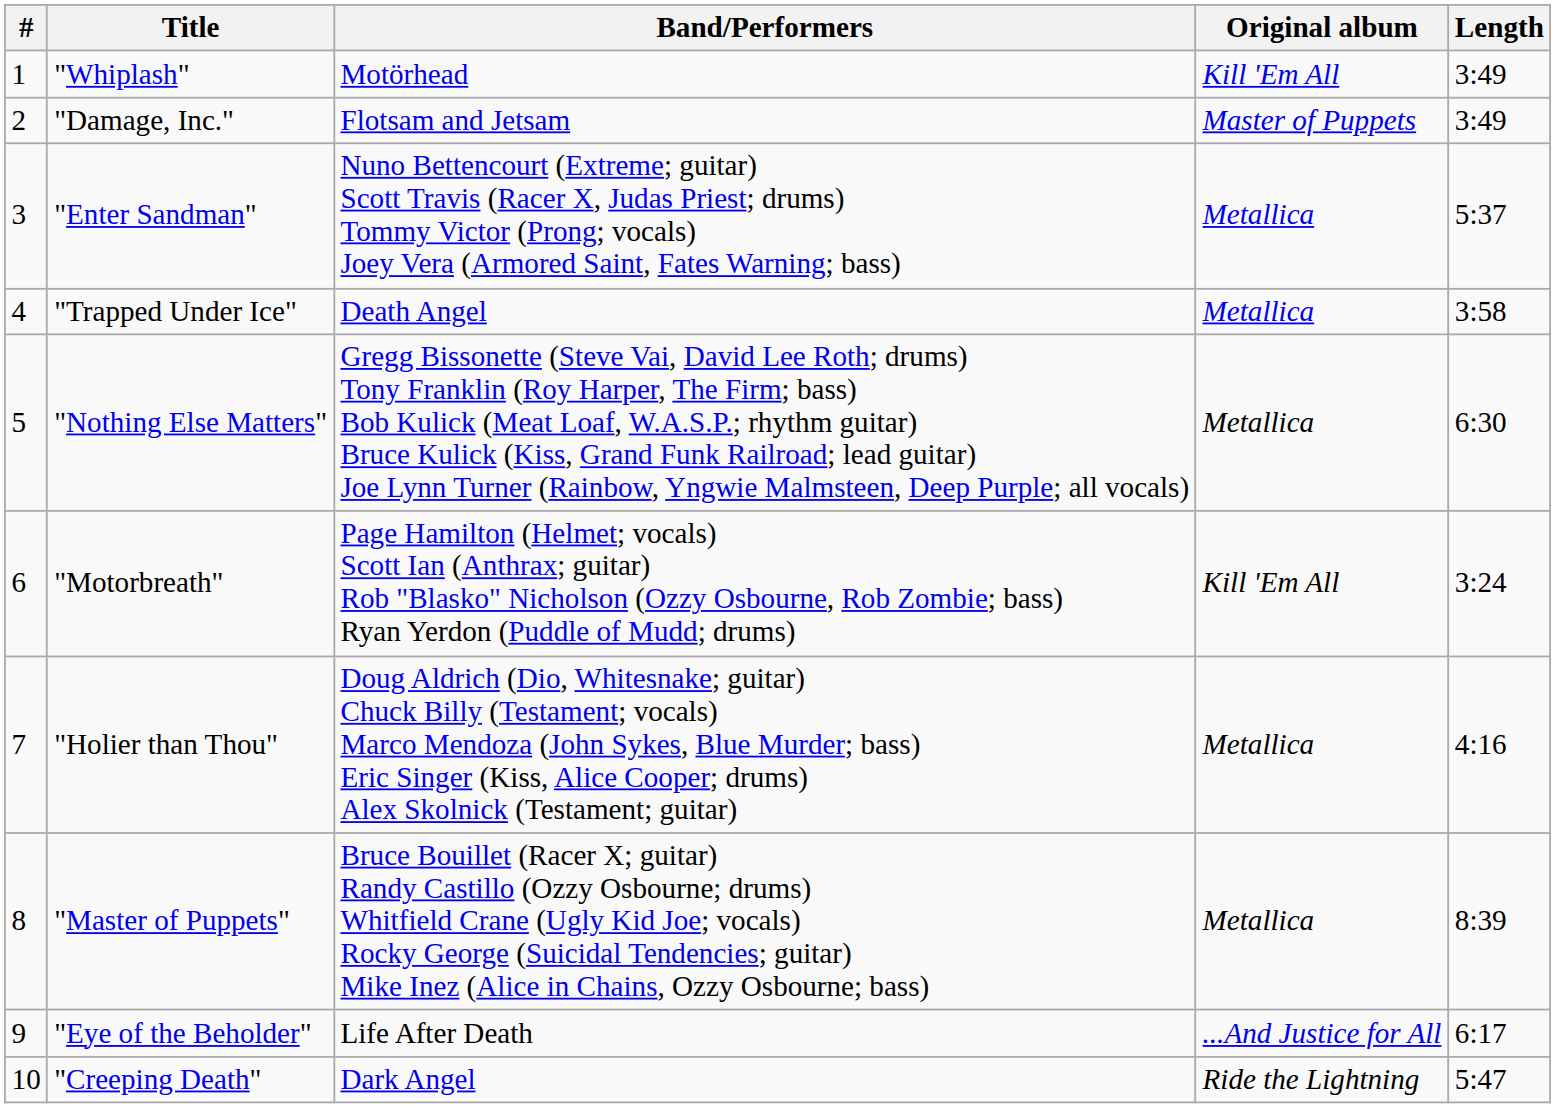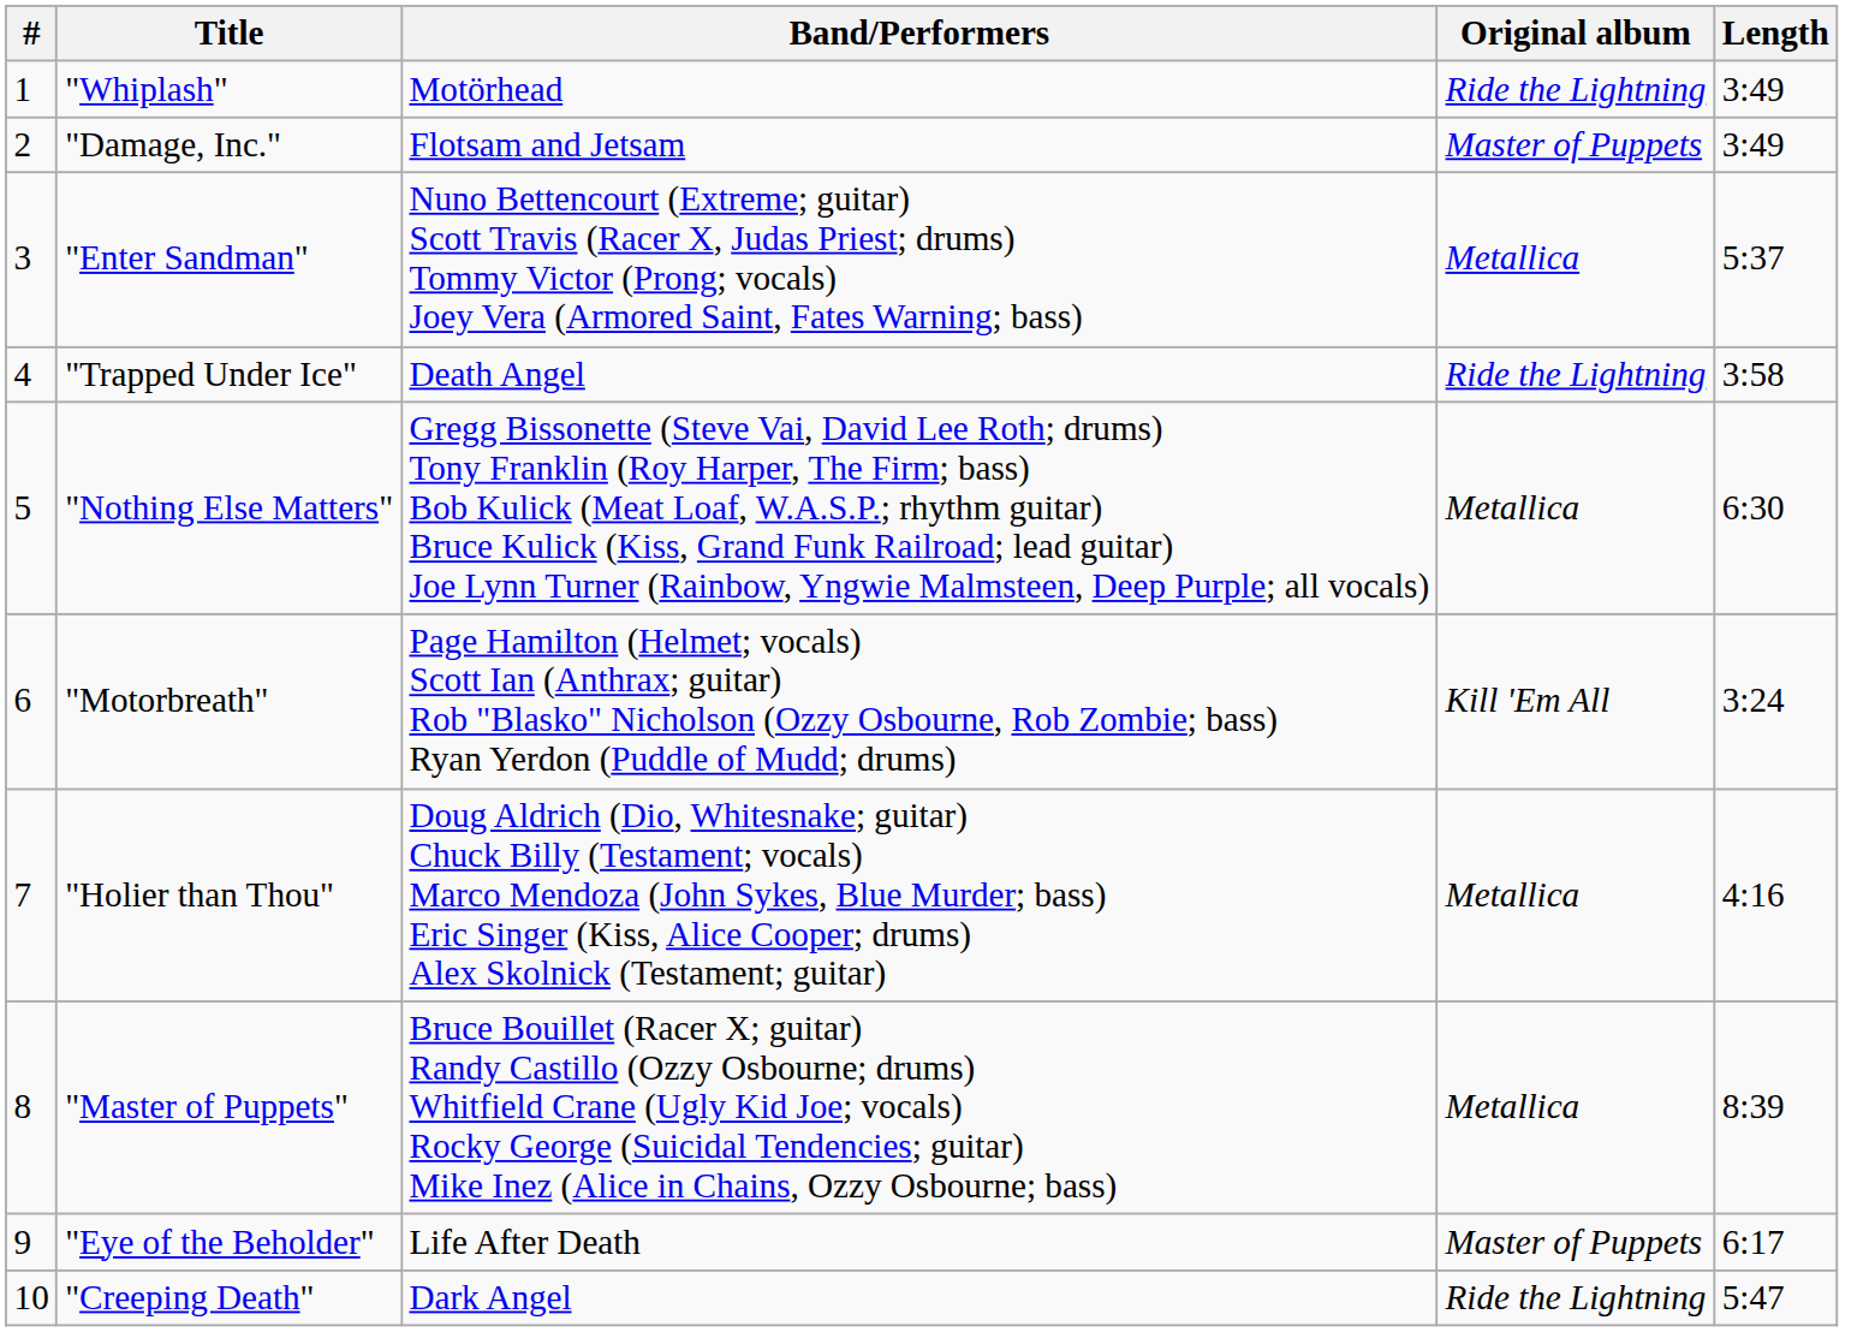 <table class="wikitable">
 <tr>
 <th>#</th>
 <th>Title</th>
 <th>Band/Performers</th>
 <th>Original album</th>
 <th>Length</th>
 </tr>
 <tr>
 <td>1</td>
 <td>"<a href='#'>Whiplash</a>"</td>
 <td><a href='#'>Motörhead</a></td>
-<td><em><a href='#'>Kill 'Em All</a></em></td>
+<td><em><a href='#'>Ride the Lightning</a></em></td>
 <td>3:49</td>
 </tr>
 <tr>
 <td>2</td>
 <td>"Damage, Inc."</td>
 <td><a href='#'>Flotsam and Jetsam</a></td>
 <td><em><a href='#'>Master of Puppets</a></em></td>
 <td>3:49</td>
 </tr>
 <tr>
 <td>3</td>
 <td>"<a href='#'>Enter Sandman</a>"</td>
 <td><a href='#'>Nuno Bettencourt</a> (<a href='#'>Extreme</a>; guitar)<br><a href='#'>Scott Travis</a> (<a href='#'>Racer X</a>, <a href='#'>Judas Priest</a>; drums)<br><a href='#'>Tommy Victor</a> (<a href='#'>Prong</a>; vocals)<br><a href='#'>Joey Vera</a> (<a href='#'>Armored Saint</a>, <a href='#'>Fates Warning</a>; bass)</td>
 <td><em><a href='#'>Metallica</a></em></td>
 <td>5:37</td>
 </tr>
 <tr>
 <td>4</td>
 <td>"Trapped Under Ice"</td>
 <td><a href='#'>Death Angel</a></td>
-<td><em><a href='#'>Metallica</a></em></td>
+<td><em><a href='#'>Ride the Lightning</a></em></td>
 <td>3:58</td>
 </tr>
 <tr>
 <td>5</td>
 <td>"<a href='#'>Nothing Else Matters</a>"</td>
 <td><a href='#'>Gregg Bissonette</a> (<a href='#'>Steve Vai</a>, <a href='#'>David Lee Roth</a>; drums)<br><a href='#'>Tony Franklin</a> (<a href='#'>Roy Harper</a>, <a href='#'>The Firm</a>; bass)<br><a href='#'>Bob Kulick</a> (<a href='#'>Meat Loaf</a>, <a href='#'>W.A.S.P.</a>; rhythm guitar)<br><a href='#'>Bruce Kulick</a> (<a href='#'>Kiss</a>, <a href='#'>Grand Funk Railroad</a>; lead guitar)<br><a href='#'>Joe Lynn Turner</a> (<a href='#'>Rainbow</a>, <a href='#'>Yngwie Malmsteen</a>, <a href='#'>Deep Purple</a>; all vocals)</td>
 <td><em>Metallica</em></td>
 <td>6:30</td>
 </tr>
 <tr>
 <td>6</td>
 <td>"Motorbreath"</td>
 <td><a href='#'>Page Hamilton</a> (<a href='#'>Helmet</a>; vocals)<br><a href='#'>Scott Ian</a> (<a href='#'>Anthrax</a>; guitar)<br><a href='#'>Rob "Blasko" Nicholson</a> (<a href='#'>Ozzy Osbourne</a>, <a href='#'>Rob Zombie</a>; bass)<br>Ryan Yerdon (<a href='#'>Puddle of Mudd</a>; drums)</td>
 <td><em>Kill 'Em All</em></td>
 <td>3:24</td>
 </tr>
 <tr>
 <td>7</td>
 <td>"Holier than Thou"</td>
 <td><a href='#'>Doug Aldrich</a> (<a href='#'>Dio</a>, <a href='#'>Whitesnake</a>; guitar)<br><a href='#'>Chuck Billy</a> (<a href='#'>Testament</a>; vocals)<br><a href='#'>Marco Mendoza</a> (<a href='#'>John Sykes</a>, <a href='#'>Blue Murder</a>; bass)<br><a href='#'>Eric Singer</a> (Kiss, <a href='#'>Alice Cooper</a>; drums)<br><a href='#'>Alex Skolnick</a> (Testament; guitar)</td>
 <td><em>Metallica</em></td>
 <td>4:16</td>
 </tr>
 <tr>
 <td>8</td>
 <td>"<a href='#'>Master of Puppets</a>"</td>
 <td><a href='#'>Bruce Bouillet</a> (Racer X; guitar)<br><a href='#'>Randy Castillo</a> (Ozzy Osbourne; drums)<br><a href='#'>Whitfield Crane</a> (<a href='#'>Ugly Kid Joe</a>; vocals)<br><a href='#'>Rocky George</a> (<a href='#'>Suicidal Tendencies</a>; guitar)<br><a href='#'>Mike Inez</a> (<a href='#'>Alice in Chains</a>, Ozzy Osbourne; bass)</td>
 <td><em>Metallica</em></td>
 <td>8:39</td>
 </tr>
 <tr>
 <td>9</td>
 <td>"<a href='#'>Eye of the Beholder</a>"</td>
 <td>Life After Death</td>
-<td><em><a href='#'>...And Justice for All</a></em></td>
+<td><em>Master of Puppets</em></td>
 <td>6:17</td>
 </tr>
 <tr>
 <td>10</td>
 <td>"<a href='#'>Creeping Death</a>"</td>
 <td><a href='#'>Dark Angel</a></td>
 <td><em>Ride the Lightning</em></td>
 <td>5:47</td>
 </tr>
 </table>
